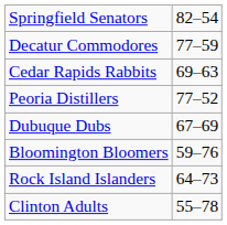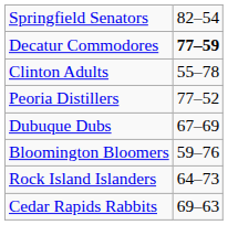 <table class="wikitable">
 <tr>
 <td><a href='#'>Springfield Senators</a></td>
 <td>82–54</td>
 </tr>
 <tr>
 <td><a href='#'>Decatur Commodores</a></td>
-<td>77–59</td>
+<td><strong>77–59</strong></td>
 </tr>
 <tr>
-<td><a href='#'>Cedar Rapids Rabbits</a></td>
-<td>69–63</td>
+<td><a href='#'>Clinton Adults</a></td>
+<td>55–78</td>
 </tr>
 <tr>
 <td><a href='#'>Peoria Distillers</a></td>
 <td>77–52</td>
 </tr>
 <tr>
 <td><a href='#'>Dubuque Dubs</a></td>
 <td>67–69</td>
 </tr>
 <tr>
 <td><a href='#'>Bloomington Bloomers</a></td>
 <td>59–76</td>
 </tr>
 <tr>
 <td><a href='#'>Rock Island Islanders</a></td>
 <td>64–73</td>
 </tr>
 <tr>
-<td><a href='#'>Clinton Adults</a></td>
-<td>55–78</td>
+<td><a href='#'>Cedar Rapids Rabbits</a></td>
+<td>69–63</td>
 </tr>
 </table>
